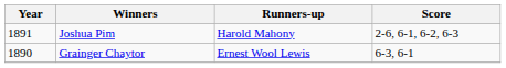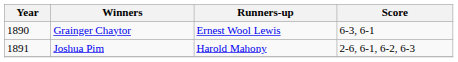 <table class="wikitable sortable">
 <tr>
 <th style="width:60px;">Year</th>
 <th style="width:200px;">Winners</th>
 <th style="width:200px;">Runners-up</th>
 <th style="width:160px;">Score</th>
 </tr>
 <tr>
+<td>1890</td>
+<td> <a href='#'>Grainger Chaytor</a></td>
+<td> <a href='#'>Ernest Wool Lewis</a></td>
+<td>6-3, 6-1</td>
+</tr>
+<tr>
 <td>1891</td>
 <td> <a href='#'>Joshua Pim</a></td>
 <td> <a href='#'>Harold Mahony</a></td>
 <td>2-6, 6-1, 6-2, 6-3</td>
 </tr>
 <tr>
-<td>1890</td>
-<td> <a href='#'>Grainger Chaytor</a></td>
-<td> <a href='#'>Ernest Wool Lewis</a></td>
-<td>6-3, 6-1</td>
-</tr>
-<tr>
 </tr>
 </table>
